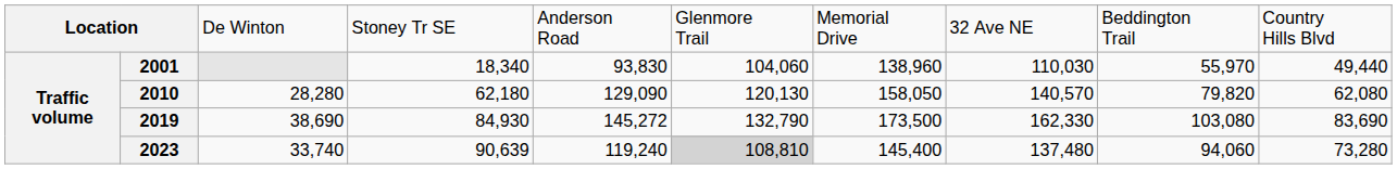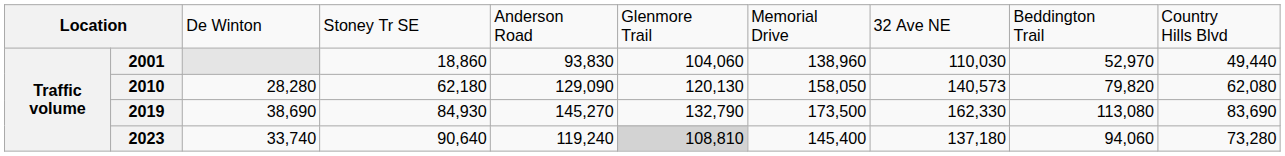 <table class="wikitable"  style="text-align:left; float:left; width:100%;">
 <tr>
 <th scope="row" colspan="2">Location</th>
 <td>De Winton</td>
 <td>Stoney Tr SE</td>
 <td>Anderson<br>Road</td>
 <td>Glenmore<br>Trail</td>
 <td>Memorial<br>Drive</td>
 <td>32 Ave NE</td>
 <td>Beddington<br>Trail</td>
 <td>Country<br>Hills Blvd</td>
 </tr>
 <tr style="text-align:right;">
 <th scope="row" rowspan="4">Traffic<br>volume</th>
 <th scope="row">2001</th>
 <td style="background:#e5e5e5;"></td>
-<td>18,340</td>
+<td>18,860</td>
 <td>93,830</td>
 <td>104,060</td>
 <td>138,960</td>
 <td>110,030</td>
-<td>55,970</td>
+<td>52,970</td>
 <td>49,440</td>
 </tr>
 <tr style="text-align:right;">
 <th scope="row">2010</th>
 <td>28,280</td>
 <td>62,180</td>
 <td>129,090</td>
 <td>120,130</td>
 <td>158,050</td>
-<td>140,570</td>
+<td>140,573</td>
 <td>79,820</td>
 <td>62,080</td>
 </tr>
 <tr style="text-align:right;">
 <th scope="row">2019</th>
 <td>38,690</td>
 <td>84,930</td>
-<td>145,272</td>
+<td>145,270</td>
 <td>132,790</td>
 <td>173,500</td>
 <td>162,330</td>
-<td>103,080</td>
+<td>113,080</td>
 <td>83,690</td>
 </tr>
 <tr style="text-align:right;">
 <th scope="row">2023</th>
 <td>33,740</td>
-<td>90,639</td>
+<td>90,640</td>
 <td>119,240</td>
 <td style="background: lightgrey;">108,810</td>
 <td>145,400</td>
-<td>137,480</td>
+<td>137,180</td>
 <td>94,060</td>
 <td>73,280</td>
 </tr>
 </table>
